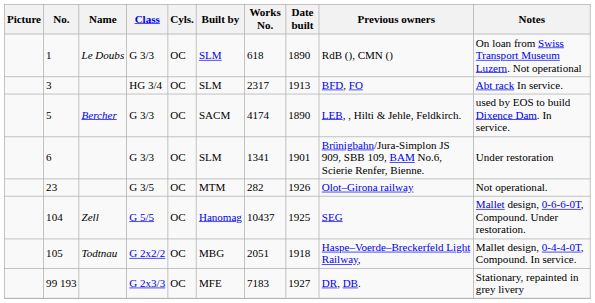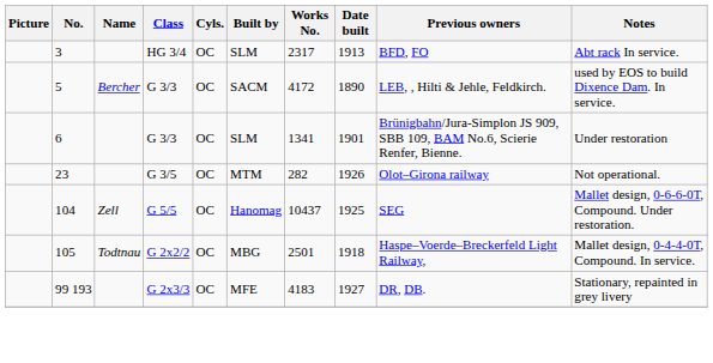 <table class="wikitable" width="850">
 <tr>
 <th>Picture</th>
 <th>No.</th>
 <th>Name</th>
 <th><a href='#'>Class</a></th>
 <th>Cyls.</th>
 <th>Built by</th>
 <th>Works No.</th>
 <th>Date built</th>
 <th>Previous owners</th>
 <th>Notes</th>
-</tr>
-<tr>
-<td></td>
-<td>1</td>
-<td><em>Le Doubs</em></td>
-<td>G 3/3</td>
-<td>OC</td>
-<td><a href='#'>SLM</a></td>
-<td>618</td>
-<td>1890</td>
-<td>RdB (), CMN ()</td>
-<td>On loan from <a href='#'>Swiss Transport Museum</a> <a href='#'>Luzern</a>. Not operational</td>
 </tr>
 <tr>
 <td></td>
 <td>3</td>
 <td></td>
 <td>HG 3/4</td>
 <td>OC</td>
 <td>SLM</td>
 <td>2317</td>
 <td>1913</td>
 <td><a href='#'>BFD</a>, <a href='#'>FO</a></td>
 <td><a href='#'>Abt rack</a> In service.</td>
 </tr>
 <tr>
 <td></td>
 <td>5</td>
 <td><em><a href='#'>Bercher</a></em></td>
 <td>G 3/3</td>
 <td>OC</td>
 <td>SACM</td>
-<td>4174</td>
+<td>4172</td>
 <td>1890</td>
 <td><a href='#'>LEB</a>, , Hilti & Jehle, Feldkirch.</td>
 <td>used by EOS to build <a href='#'>Dixence Dam</a>. In service.</td>
 </tr>
 <tr>
 <td></td>
 <td>6</td>
 <td></td>
 <td>G 3/3</td>
 <td>OC</td>
 <td>SLM</td>
 <td>1341</td>
 <td>1901</td>
 <td><a href='#'>Brünigbahn</a>/Jura-Simplon JS 909, SBB 109, <a href='#'>BAM</a> No.6, Scierie Renfer, Bienne.</td>
 <td>Under restoration</td>
 </tr>
 <tr>
 <td></td>
 <td>23</td>
 <td></td>
 <td>G 3/5</td>
 <td>OC</td>
 <td>MTM</td>
 <td>282</td>
 <td>1926</td>
 <td><a href='#'>Olot–Girona railway</a></td>
 <td>Not operational.</td>
 </tr>
 <tr>
 <td></td>
 <td>104</td>
 <td><em>Zell</em></td>
 <td><a href='#'>G 5/5</a></td>
 <td>OC</td>
 <td><a href='#'>Hanomag</a></td>
 <td>10437</td>
 <td>1925</td>
 <td><a href='#'>SEG</a></td>
 <td><a href='#'>Mallet</a> design, <a href='#'>0-6-6-0T</a>, Compound. Under restoration.</td>
 </tr>
 <tr>
 <td></td>
 <td>105</td>
 <td><em>Todtnau</em></td>
 <td><a href='#'>G 2x2/2</a></td>
 <td>OC</td>
 <td>MBG</td>
-<td>2051</td>
+<td>2501</td>
 <td>1918</td>
 <td><a href='#'>Haspe–Voerde–Breckerfeld Light Railway</a>,</td>
 <td>Mallet design, <a href='#'>0-4-4-0T</a>, Compound.  In service.</td>
 </tr>
 <tr>
 <td></td>
 <td>99 193</td>
 <td></td>
 <td><a href='#'>G 2x3/3</a></td>
 <td>OC</td>
 <td>MFE</td>
-<td>7183</td>
+<td>4183</td>
 <td>1927</td>
 <td><a href='#'>DR</a>, <a href='#'>DB</a>.</td>
 <td>Stationary, repainted in grey livery</td>
 </tr>
 <tr>
 </tr>
 </table>
